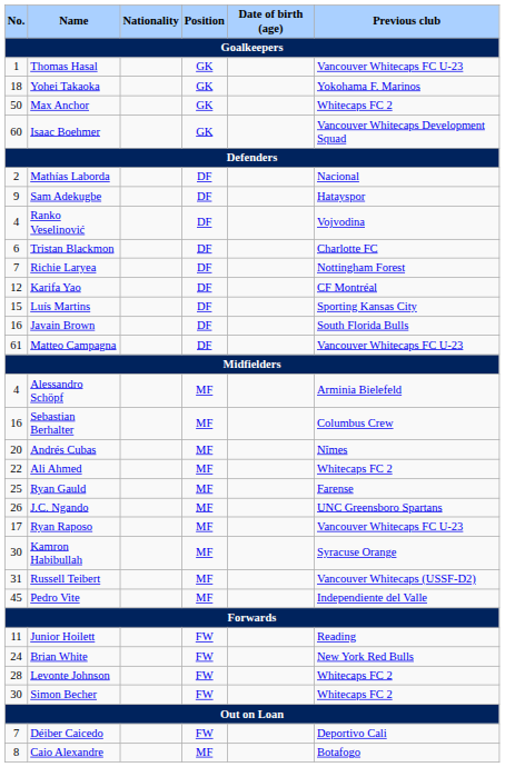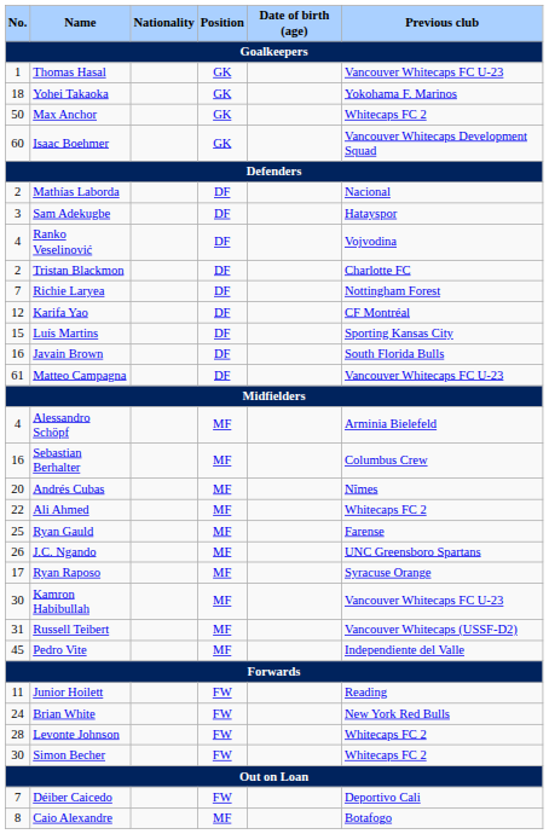 <table class="wikitable"  style="text-align:left; font-size:90%;">
 <tr>
 <th style="background:#AAD0FF; color:black; text-align:center;">No.</th>
 <th style="background:#AAD0FF; color:black; text-align:center;">Name</th>
 <th style="background:#AAD0FF; color:black; text-align:center;">Nationality</th>
 <th style="background:#AAD0FF; color:black; text-align:center;">Position</th>
 <th style="background:#AAD0FF; color:black; text-align:center;">Date of birth (age)</th>
 <th style="background:#AAD0FF; color:black; text-align:center;">Previous club</th>
 </tr>
 <tr>
 <th colspan="6"  style="background:#00235D; color:white; text-align:center;">Goalkeepers</th>
 </tr>
 <tr>
 <td style="text-align: center;">1</td>
 <td><a href='#'>Thomas Hasal</a></td>
 <td style="text-align: center;"></td>
 <td style="text-align: center;"><a href='#'>GK</a></td>
 <td></td>
 <td> <a href='#'>Vancouver Whitecaps FC U-23</a></td>
 </tr>
 <tr>
 <td style="text-align: center;">18</td>
 <td><a href='#'>Yohei Takaoka</a></td>
 <td style="text-align: center;"></td>
 <td style="text-align: center;"><a href='#'>GK</a></td>
 <td></td>
 <td> <a href='#'>Yokohama F. Marinos</a></td>
 </tr>
 <tr>
 <td style="text-align: center;">50</td>
 <td><a href='#'>Max Anchor</a></td>
 <td style="text-align: center;"></td>
 <td style="text-align: center;"><a href='#'>GK</a></td>
 <td></td>
 <td> <a href='#'>Whitecaps FC 2</a></td>
 </tr>
 <tr>
 <td style="text-align: center;">60</td>
 <td><a href='#'>Isaac Boehmer</a></td>
 <td style="text-align: center;"></td>
 <td style="text-align: center;"><a href='#'>GK</a></td>
 <td></td>
 <td> <a href='#'>Vancouver Whitecaps Development Squad</a></td>
 </tr>
 <tr>
 <th colspan="6"  style="background:#00235D; color:white; text-align:center;">Defenders</th>
 </tr>
 <tr>
 <td style="text-align: center;">2</td>
 <td><a href='#'>Mathías Laborda</a></td>
 <td style="text-align: center;"></td>
 <td style="text-align:center;"><a href='#'>DF</a></td>
 <td></td>
 <td> <a href='#'>Nacional</a></td>
 </tr>
 <tr>
-<td style="text-align:center;">9</td>
+<td style="text-align:center;">3</td>
 <td><a href='#'>Sam Adekugbe</a></td>
 <td style="text-align:center;"></td>
 <td style="text-align:center;"><a href='#'>DF</a></td>
 <td></td>
 <td> <a href='#'>Hatayspor</a></td>
 </tr>
 <tr>
 <td style="text-align:center;">4</td>
 <td><a href='#'>Ranko Veselinović</a></td>
 <td style="text-align:center;"></td>
 <td style="text-align:center;"><a href='#'>DF</a></td>
 <td></td>
 <td> <a href='#'>Vojvodina</a></td>
 </tr>
 <tr>
-<td style="text-align:center;">6</td>
+<td style="text-align:center;">2</td>
 <td><a href='#'>Tristan Blackmon</a></td>
 <td style="text-align:center;"></td>
 <td style="text-align:center;"><a href='#'>DF</a></td>
 <td></td>
 <td> <a href='#'>Charlotte FC</a></td>
 </tr>
 <tr>
 <td style="text-align:center;">7</td>
 <td><a href='#'>Richie Laryea</a></td>
 <td style="text-align:center;"></td>
 <td style="text-align:center;"><a href='#'>DF</a></td>
 <td></td>
 <td> <a href='#'>Nottingham Forest</a></td>
 </tr>
 <tr>
 <td style="text-align: center;">12</td>
 <td><a href='#'>Karifa Yao</a></td>
 <td style="text-align: center;"></td>
 <td style="text-align:center;"><a href='#'>DF</a></td>
 <td></td>
 <td> <a href='#'>CF Montréal</a></td>
 </tr>
 <tr>
 <td style="text-align:center;">15</td>
 <td><a href='#'>Luís Martins</a></td>
 <td style="text-align:center;"></td>
 <td style="text-align:center;"><a href='#'>DF</a></td>
 <td></td>
 <td> <a href='#'>Sporting Kansas City</a></td>
 </tr>
 <tr>
 <td style="text-align:center;">16</td>
 <td><a href='#'>Javain Brown</a></td>
 <td style="text-align:center;"></td>
 <td style="text-align:center;"><a href='#'>DF</a></td>
 <td></td>
 <td> <a href='#'>South Florida Bulls</a></td>
 </tr>
 <tr>
 <td style="text-align: center;">61</td>
 <td><a href='#'>Matteo Campagna</a></td>
 <td style="text-align: center;"></td>
 <td style="text-align:center;"><a href='#'>DF</a></td>
 <td></td>
 <td> <a href='#'>Vancouver Whitecaps FC U-23</a></td>
 </tr>
 <tr>
 <th colspan="6"  style="background:#00235D; color:white; text-align:center;">Midfielders</th>
 </tr>
 <tr>
 <td style="text-align: center;">4</td>
 <td><a href='#'>Alessandro Schöpf</a></td>
 <td style="text-align: center;"></td>
 <td style="text-align:center;"><a href='#'>MF</a></td>
 <td></td>
 <td> <a href='#'>Arminia Bielefeld</a></td>
 </tr>
 <tr>
 <td style="text-align:center;">16</td>
 <td><a href='#'>Sebastian Berhalter</a></td>
 <td style="text-align:center;"></td>
 <td style="text-align:center;"><a href='#'>MF</a></td>
 <td></td>
 <td> <a href='#'>Columbus Crew</a></td>
 </tr>
 <tr>
 <td style="text-align: center;">20</td>
 <td><a href='#'>Andrés Cubas</a></td>
 <td style="text-align: center;"></td>
 <td style="text-align: center;"><a href='#'>MF</a></td>
 <td></td>
 <td> <a href='#'>Nîmes</a></td>
 </tr>
 <tr>
 <td style="text-align: center;">22</td>
 <td><a href='#'>Ali Ahmed</a></td>
 <td style="text-align: center;"></td>
 <td style="text-align:center;"><a href='#'>MF</a></td>
 <td></td>
 <td> <a href='#'>Whitecaps FC 2</a></td>
 </tr>
 <tr>
 <td style="text-align: center;">25</td>
 <td><a href='#'>Ryan Gauld</a></td>
 <td style="text-align: center;"></td>
 <td style="text-align: center;"><a href='#'>MF</a></td>
 <td></td>
 <td> <a href='#'>Farense</a></td>
 </tr>
 <tr>
 <td style="text-align:center;">26</td>
 <td><a href='#'>J.C. Ngando</a></td>
 <td style="text-align:center;"></td>
 <td style="text-align:center;"><a href='#'>MF</a></td>
 <td></td>
 <td> <a href='#'>UNC Greensboro Spartans</a></td>
 </tr>
 <tr>
 <td style="text-align: center;">17</td>
 <td><a href='#'>Ryan Raposo</a></td>
 <td style="text-align: center;"></td>
 <td style="text-align:center;"><a href='#'>MF</a></td>
 <td></td>
-<td> <a href='#'>Vancouver Whitecaps FC U-23</a></td>
+<td> <a href='#'>Syracuse Orange</a></td>
 </tr>
 <tr>
 <td style="text-align: center;">30</td>
 <td><a href='#'>Kamron Habibullah</a></td>
 <td style="text-align: center;"></td>
 <td style="text-align:center;"><a href='#'>MF</a></td>
 <td></td>
-<td> <a href='#'>Syracuse Orange</a></td>
+<td> <a href='#'>Vancouver Whitecaps FC U-23</a></td>
 </tr>
 <tr>
 <td style="text-align: center;">31</td>
 <td><a href='#'>Russell Teibert</a></td>
 <td style="text-align: center;"></td>
 <td style="text-align:center;"><a href='#'>MF</a></td>
 <td></td>
 <td> <a href='#'>Vancouver Whitecaps (USSF-D2)</a></td>
 </tr>
 <tr>
 <td style="text-align: center;">45</td>
 <td><a href='#'>Pedro Vite</a></td>
 <td style="text-align: center;"></td>
 <td style="text-align: center;"><a href='#'>MF</a></td>
 <td></td>
 <td> <a href='#'>Independiente del Valle</a></td>
 </tr>
 <tr>
 <th colspan="6"  style="background:#00235D; color:white; text-align:center;">Forwards</th>
 </tr>
 <tr>
 <td style="text-align: center;">11</td>
 <td><a href='#'>Junior Hoilett</a></td>
 <td style="text-align: center;"></td>
 <td style="text-align: center;"><a href='#'>FW</a></td>
 <td></td>
 <td> <a href='#'>Reading</a></td>
 </tr>
 <tr>
 <td style="text-align: center;">24</td>
 <td><a href='#'>Brian White</a></td>
 <td style="text-align: center;"></td>
 <td style="text-align: center;"><a href='#'>FW</a></td>
 <td></td>
 <td> <a href='#'>New York Red Bulls</a></td>
 </tr>
 <tr>
 <td style="text-align: center;">28</td>
 <td><a href='#'>Levonte Johnson</a></td>
 <td style="text-align: center;"></td>
 <td style="text-align: center;"><a href='#'>FW</a></td>
 <td></td>
 <td> <a href='#'>Whitecaps FC 2</a></td>
 </tr>
 <tr>
 <td style="text-align: center;">30</td>
 <td><a href='#'>Simon Becher</a></td>
 <td style="text-align: center;"></td>
 <td style="text-align: center;"><a href='#'>FW</a></td>
 <td></td>
 <td> <a href='#'>Whitecaps FC 2</a></td>
 </tr>
 <tr>
 <th colspan="6"  style="background:#00235D; color:white; text-align:center;">Out on Loan</th>
 </tr>
 <tr>
 <td style="text-align: center;">7</td>
 <td><a href='#'>Déiber Caicedo</a></td>
 <td style="text-align: center;"></td>
 <td style="text-align: center;"><a href='#'>FW</a></td>
 <td></td>
 <td> <a href='#'>Deportivo Cali</a></td>
 </tr>
 <tr>
 <td style="text-align: center;">8</td>
 <td><a href='#'>Caio Alexandre</a></td>
 <td style="text-align: center;"></td>
 <td style="text-align: center;"><a href='#'>MF</a></td>
 <td></td>
 <td> <a href='#'>Botafogo</a></td>
 </tr>
 </table>
